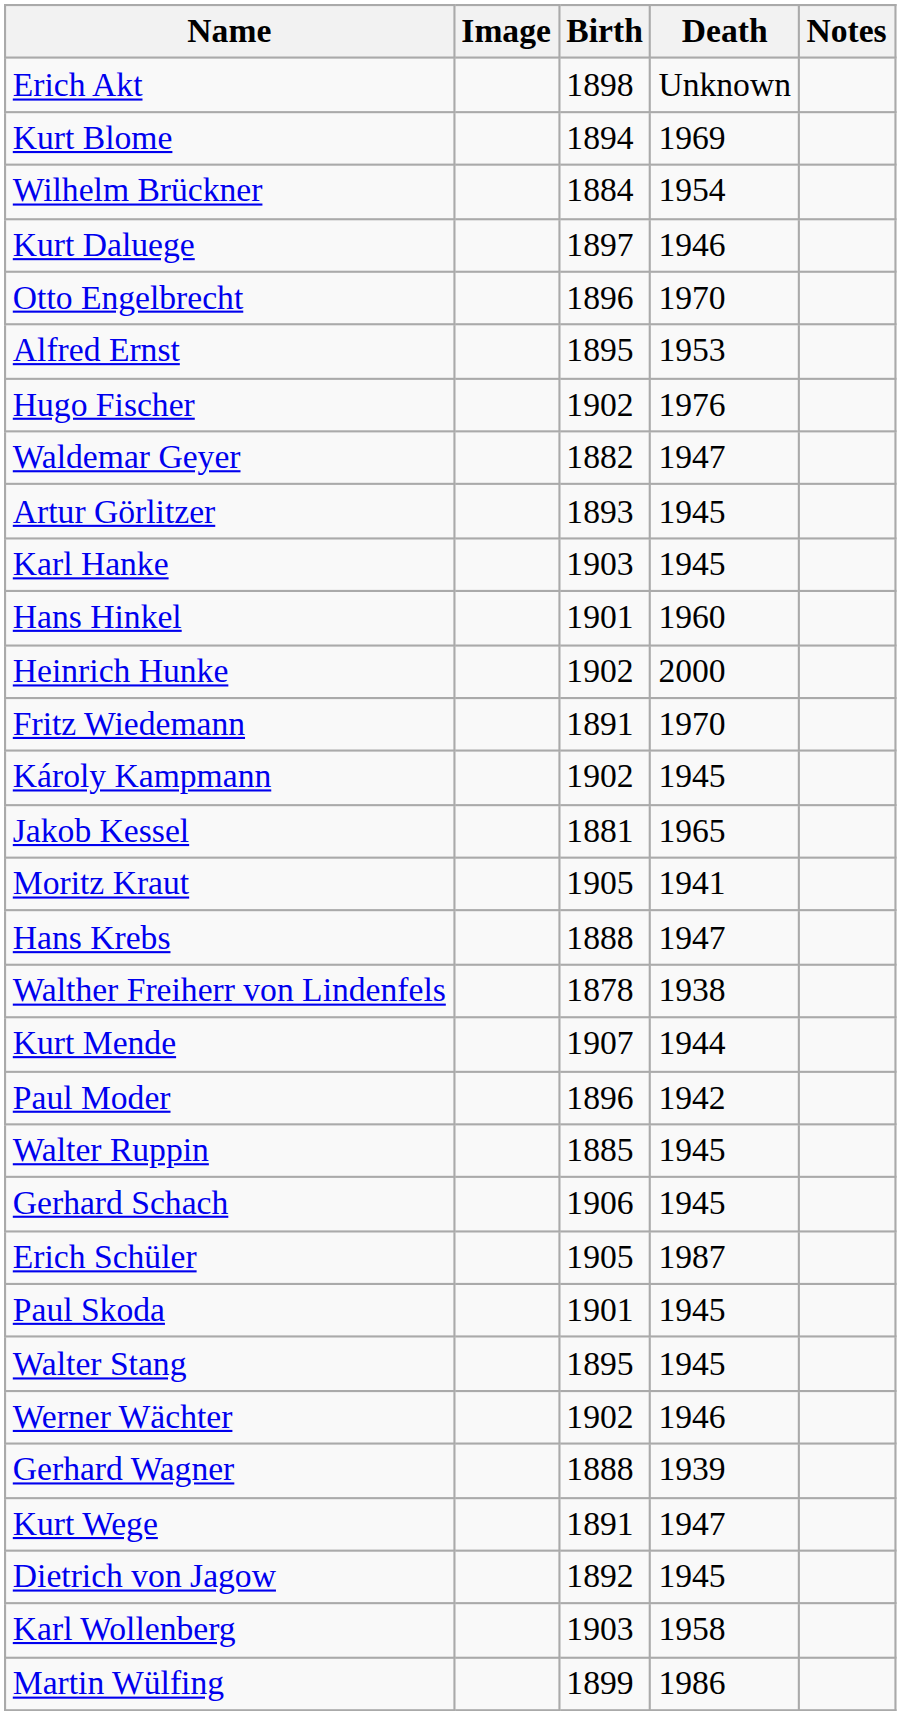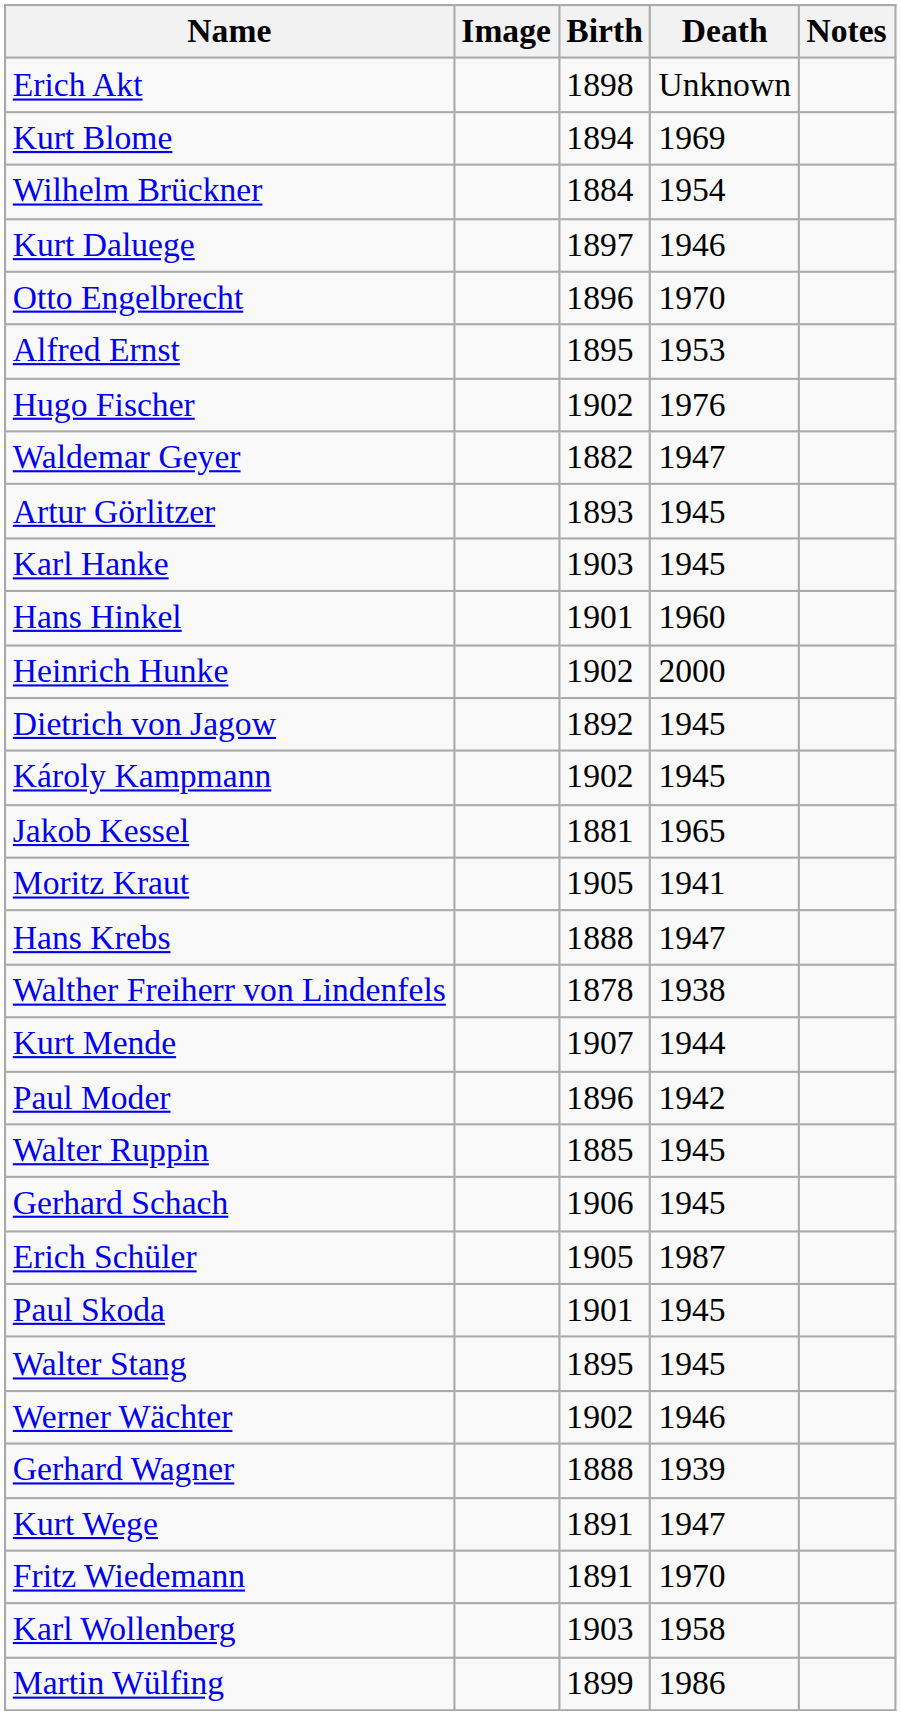 <table class="wikitable">
 <tr>
 <th>Name</th>
 <th>Image</th>
 <th>Birth</th>
 <th>Death</th>
 <th>Notes</th>
 </tr>
 <tr>
 <td><a href='#'>Erich Akt</a></td>
 <td></td>
 <td>1898</td>
 <td>Unknown</td>
 <td></td>
 </tr>
 <tr>
 <td><a href='#'>Kurt Blome</a></td>
 <td></td>
 <td>1894</td>
 <td>1969</td>
 <td></td>
 </tr>
 <tr>
 <td><a href='#'>Wilhelm Brückner</a></td>
 <td></td>
 <td>1884</td>
 <td>1954</td>
 <td></td>
 </tr>
 <tr>
 <td><a href='#'>Kurt Daluege</a></td>
 <td></td>
 <td>1897</td>
 <td>1946</td>
 <td></td>
 </tr>
 <tr>
 <td><a href='#'>Otto Engelbrecht</a></td>
 <td></td>
 <td>1896</td>
 <td>1970</td>
 <td></td>
 </tr>
 <tr>
 <td><a href='#'>Alfred Ernst</a></td>
 <td></td>
 <td>1895</td>
 <td>1953</td>
 <td></td>
 </tr>
 <tr>
 <td><a href='#'>Hugo Fischer</a></td>
 <td></td>
 <td>1902</td>
 <td>1976</td>
 <td></td>
 </tr>
 <tr>
 <td><a href='#'>Waldemar Geyer</a></td>
 <td></td>
 <td>1882</td>
 <td>1947</td>
 <td></td>
 </tr>
 <tr>
 <td><a href='#'>Artur Görlitzer</a></td>
 <td></td>
 <td>1893</td>
 <td>1945</td>
 <td></td>
 </tr>
 <tr>
 <td><a href='#'>Karl Hanke</a></td>
 <td></td>
 <td>1903</td>
 <td>1945</td>
 <td></td>
 </tr>
 <tr>
 <td><a href='#'>Hans Hinkel</a></td>
 <td></td>
 <td>1901</td>
 <td>1960</td>
 <td></td>
 </tr>
 <tr>
 <td><a href='#'>Heinrich Hunke</a></td>
 <td></td>
 <td>1902</td>
 <td>2000</td>
 <td></td>
 </tr>
 <tr>
-<td><a href='#'>Fritz Wiedemann</a></td>
+<td><a href='#'>Dietrich von Jagow</a></td>
 <td></td>
-<td>1891</td>
-<td>1970</td>
+<td>1892</td>
+<td>1945</td>
 <td></td>
 </tr>
 <tr>
 <td><a href='#'>Károly Kampmann</a></td>
 <td></td>
 <td>1902</td>
 <td>1945</td>
 <td></td>
 </tr>
 <tr>
 <td><a href='#'>Jakob Kessel</a></td>
 <td></td>
 <td>1881</td>
 <td>1965</td>
 <td></td>
 </tr>
 <tr>
 <td><a href='#'>Moritz Kraut</a></td>
 <td></td>
 <td>1905</td>
 <td>1941</td>
 <td></td>
 </tr>
 <tr>
 <td><a href='#'>Hans Krebs</a></td>
 <td></td>
 <td>1888</td>
 <td>1947</td>
 <td></td>
 </tr>
 <tr>
 <td><a href='#'>Walther Freiherr von Lindenfels</a></td>
 <td></td>
 <td>1878</td>
 <td>1938</td>
 <td></td>
 </tr>
 <tr>
 <td><a href='#'>Kurt Mende</a></td>
 <td></td>
 <td>1907</td>
 <td>1944</td>
 <td></td>
 </tr>
 <tr>
 <td><a href='#'>Paul Moder</a></td>
 <td></td>
 <td>1896</td>
 <td>1942</td>
 <td></td>
 </tr>
 <tr>
 <td><a href='#'>Walter Ruppin</a></td>
 <td></td>
 <td>1885</td>
 <td>1945</td>
 <td></td>
 </tr>
 <tr>
 <td><a href='#'>Gerhard Schach</a></td>
 <td></td>
 <td>1906</td>
 <td>1945</td>
 <td></td>
 </tr>
 <tr>
 <td><a href='#'>Erich Schüler</a></td>
 <td></td>
 <td>1905</td>
 <td>1987</td>
 <td></td>
 </tr>
 <tr>
 <td><a href='#'>Paul Skoda</a></td>
 <td></td>
 <td>1901</td>
 <td>1945</td>
 <td></td>
 </tr>
 <tr>
 <td><a href='#'>Walter Stang</a></td>
 <td></td>
 <td>1895</td>
 <td>1945</td>
 <td></td>
 </tr>
 <tr>
 <td><a href='#'>Werner Wächter</a></td>
 <td></td>
 <td>1902</td>
 <td>1946</td>
 <td></td>
 </tr>
 <tr>
 <td><a href='#'>Gerhard Wagner</a></td>
 <td></td>
 <td>1888</td>
 <td>1939</td>
 <td></td>
 </tr>
 <tr>
 <td><a href='#'>Kurt Wege</a></td>
 <td></td>
 <td>1891</td>
 <td>1947</td>
 <td></td>
 </tr>
 <tr>
-<td><a href='#'>Dietrich von Jagow</a></td>
+<td><a href='#'>Fritz Wiedemann</a></td>
 <td></td>
-<td>1892</td>
-<td>1945</td>
+<td>1891</td>
+<td>1970</td>
 <td></td>
 </tr>
 <tr>
 <td><a href='#'>Karl Wollenberg</a></td>
 <td></td>
 <td>1903</td>
 <td>1958</td>
 <td></td>
 </tr>
 <tr>
 <td><a href='#'>Martin Wülfing</a></td>
 <td></td>
 <td>1899</td>
 <td>1986</td>
 <td></td>
 </tr>
 </table>
